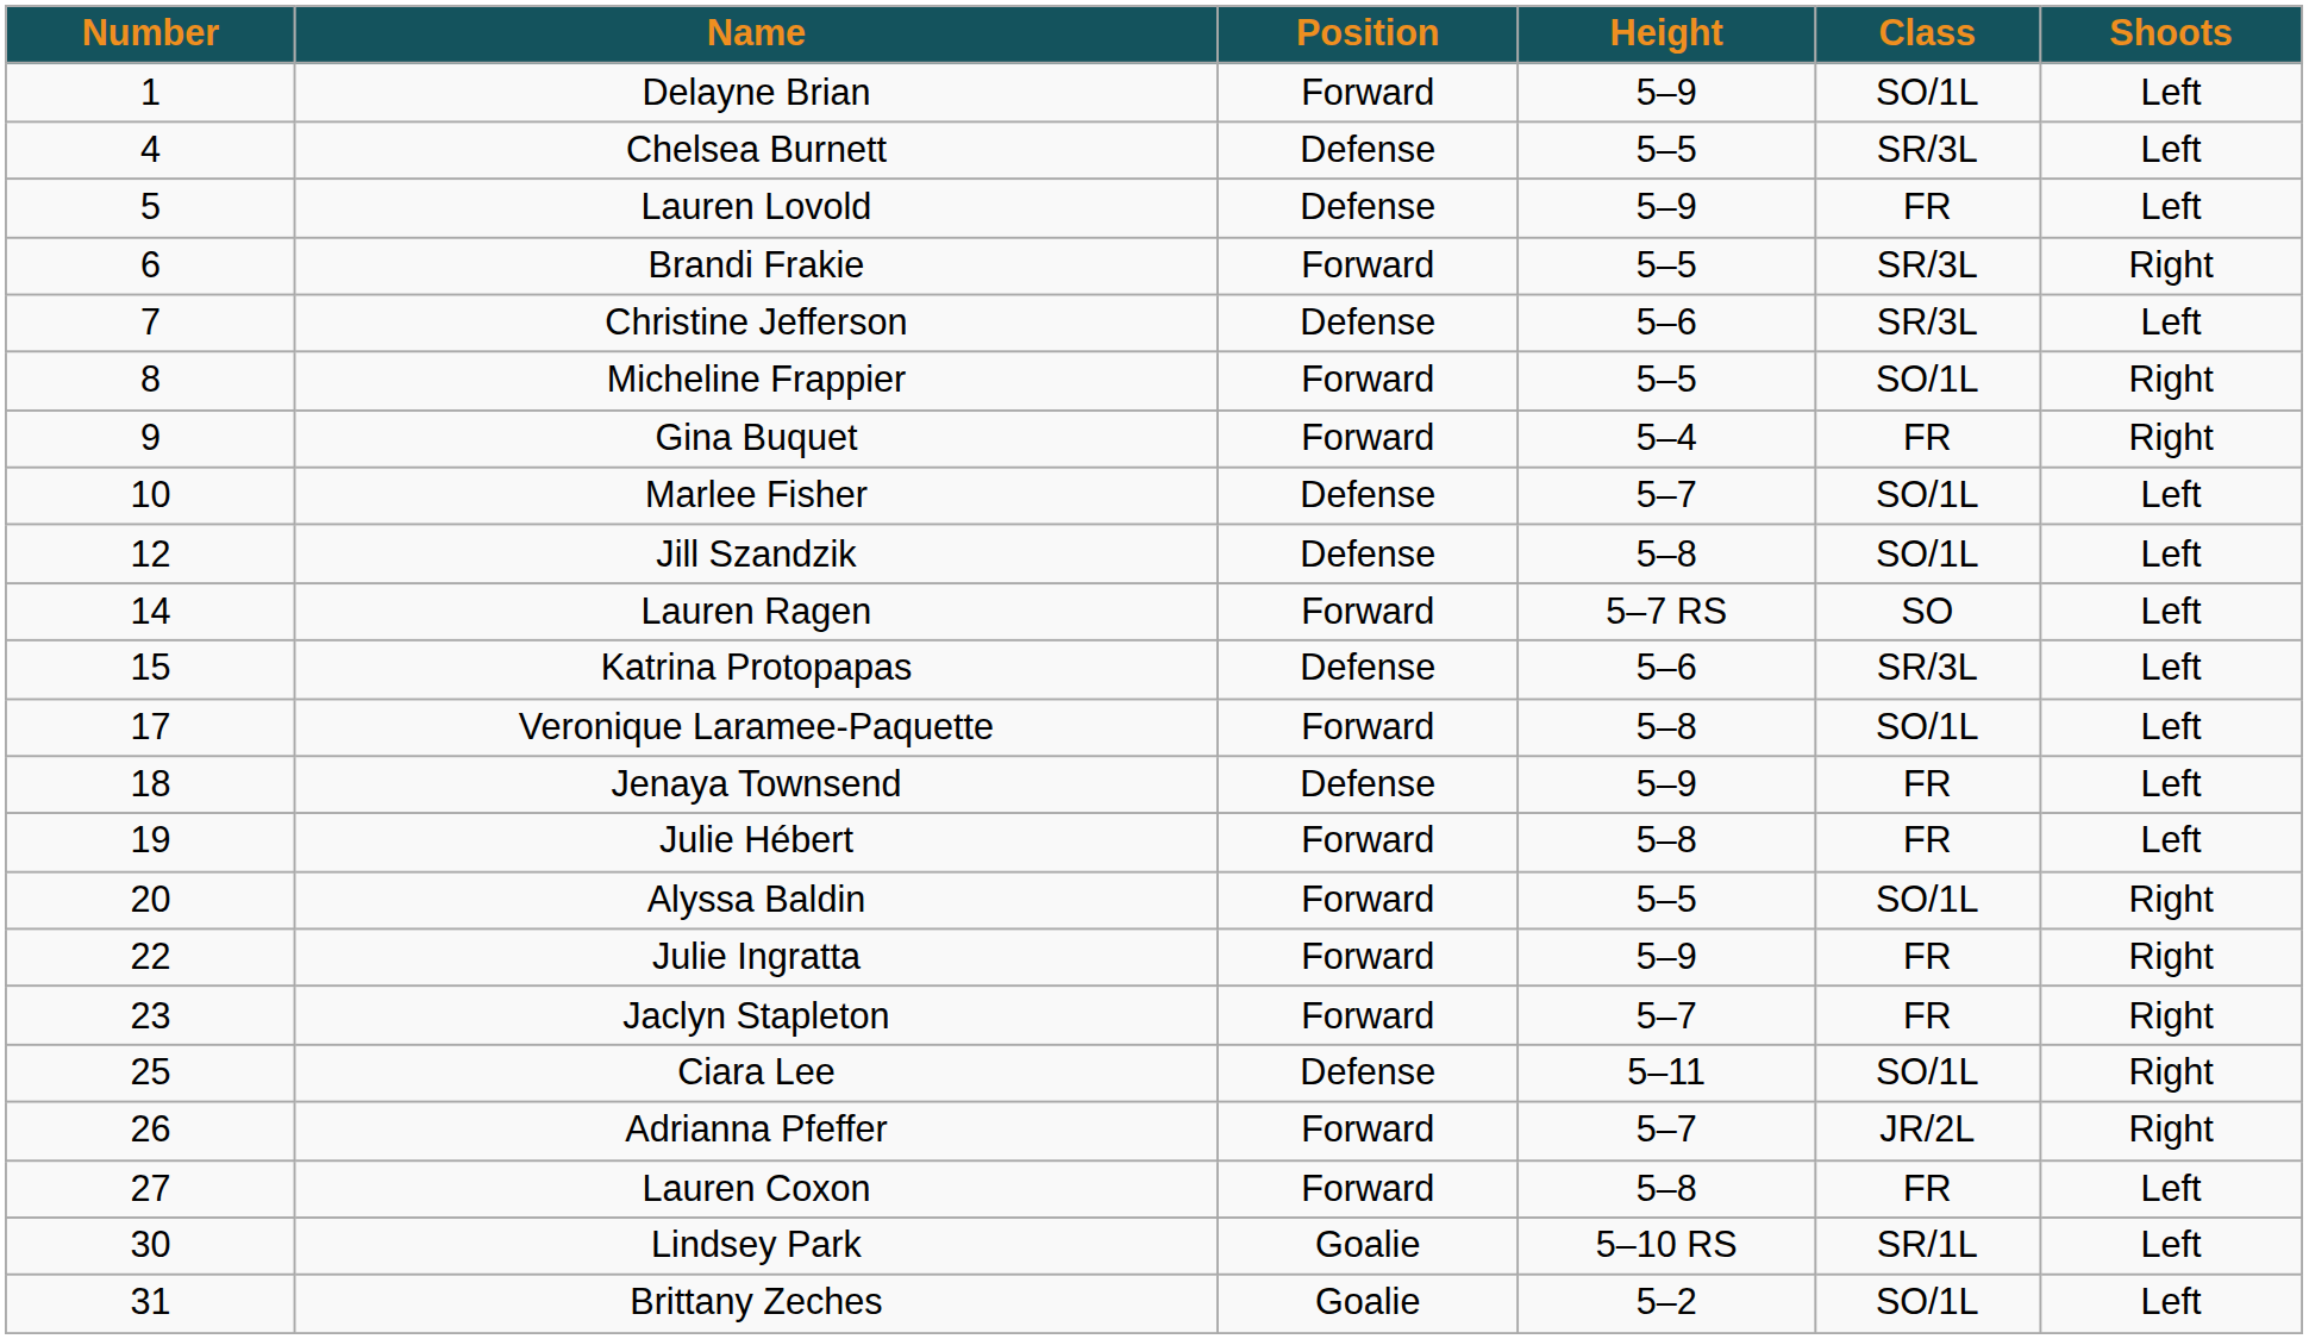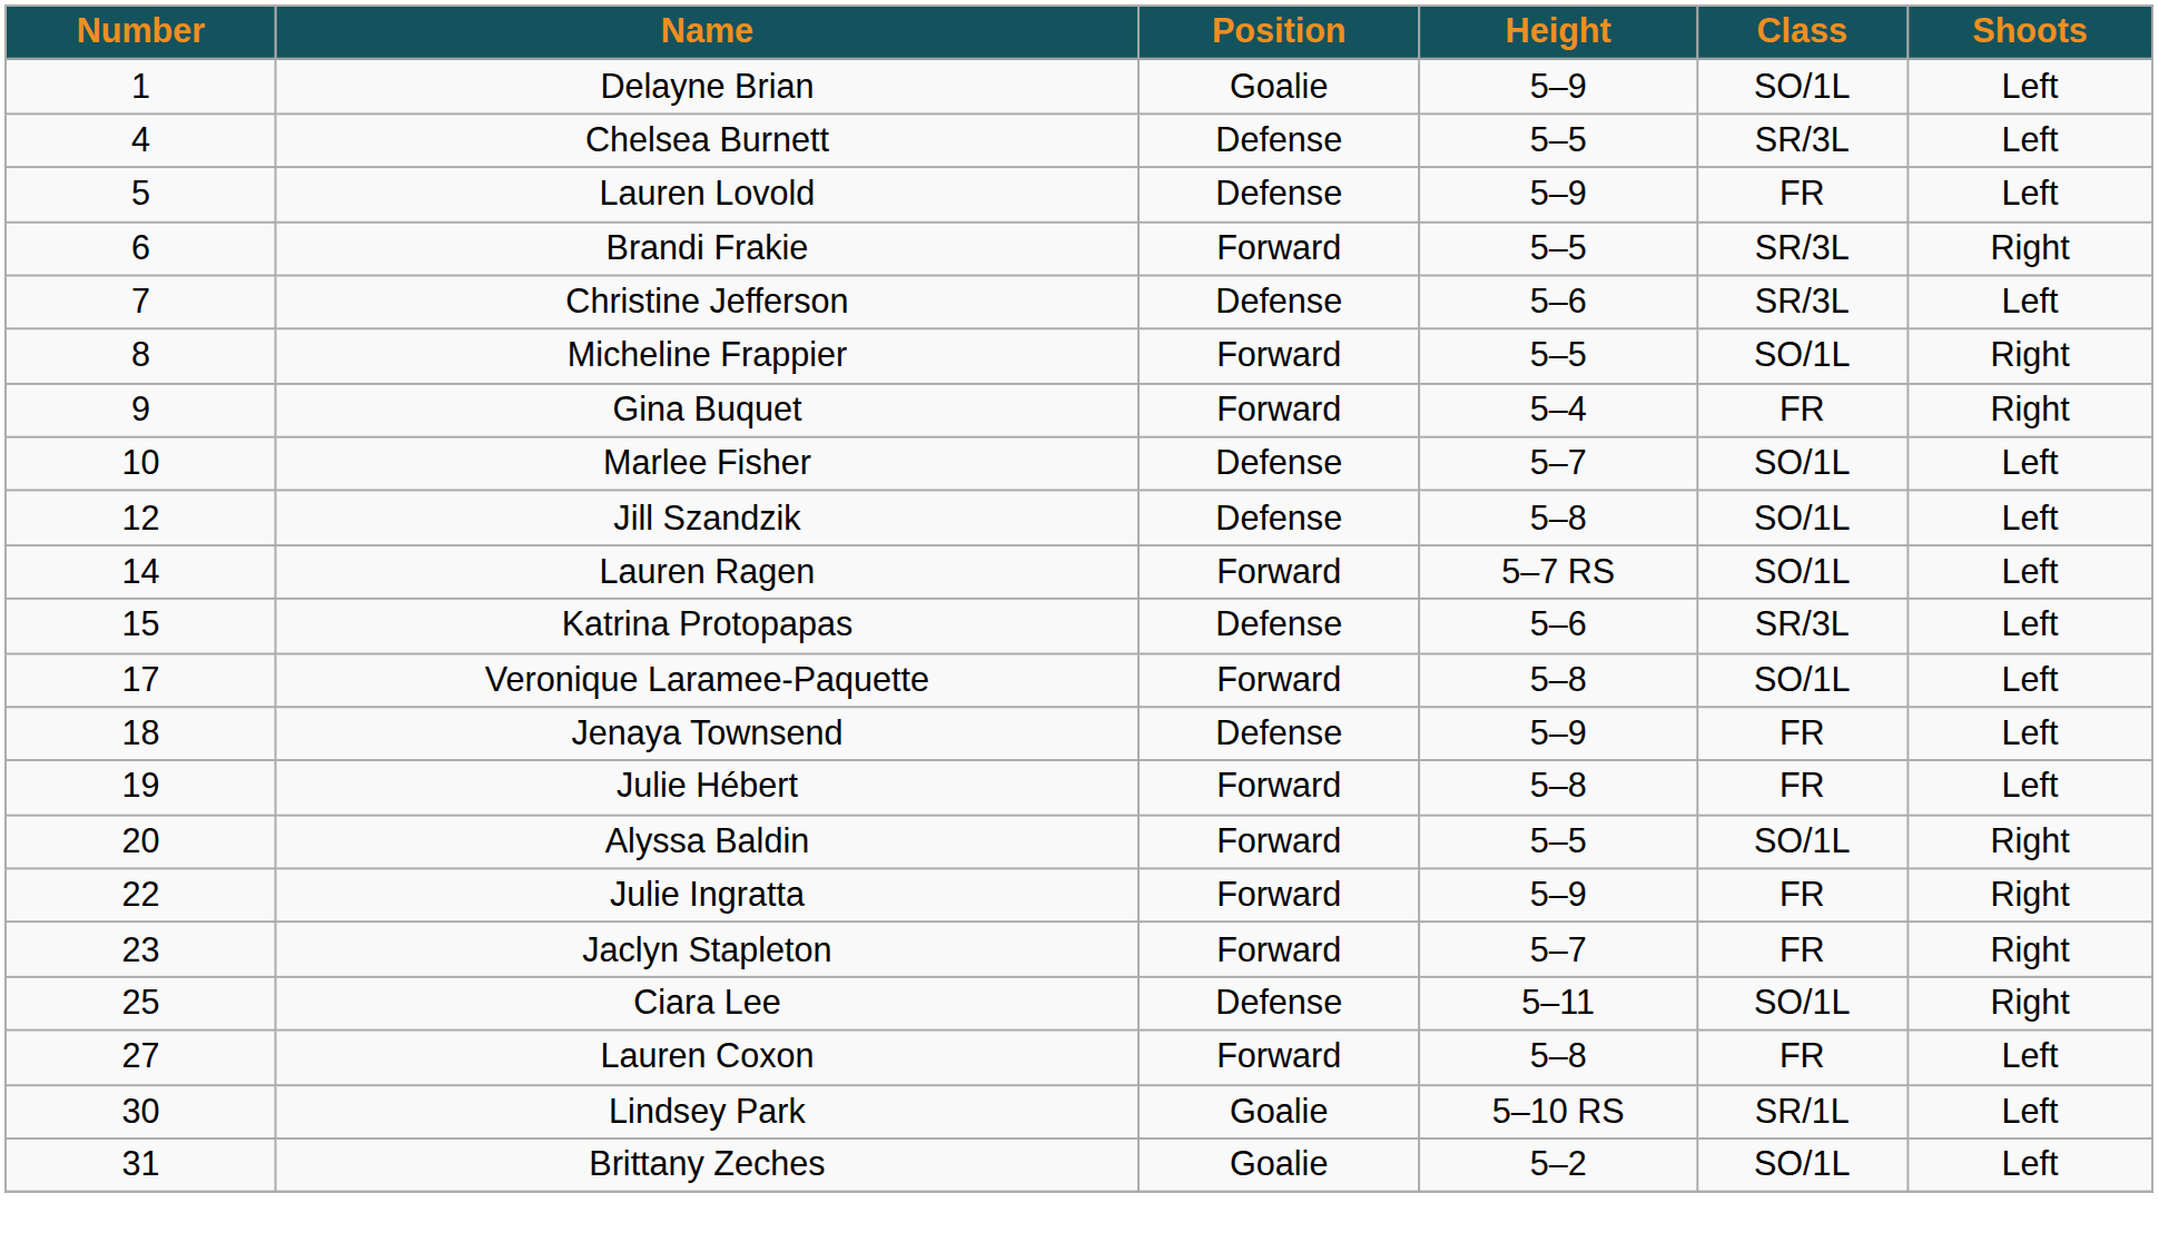 <table class="wikitable" width="80%">
 <tr align="center"  style=" background:#14535D; color:#EF8F1F;">
 <td><strong>Number</strong></td>
 <td><strong>Name</strong></td>
 <td><strong>Position</strong></td>
 <td><strong>Height</strong></td>
 <td><strong>Class</strong></td>
 <td><strong>Shoots</strong></td>
 </tr>
 <tr align="center" bgcolor="">
 <td>1</td>
 <td>Delayne Brian</td>
-<td>Forward</td>
+<td>Goalie</td>
 <td>5–9</td>
 <td>SO/1L</td>
 <td>Left</td>
 </tr>
 <tr align="center" bgcolor="">
 <td>4</td>
 <td>Chelsea Burnett</td>
 <td>Defense</td>
 <td>5–5</td>
 <td>SR/3L</td>
 <td>Left</td>
 </tr>
 <tr align="center" bgcolor="">
 <td>5</td>
 <td>Lauren Lovold</td>
 <td>Defense</td>
 <td>5–9</td>
 <td>FR</td>
 <td>Left</td>
 </tr>
 <tr align="center" bgcolor="">
 <td>6</td>
 <td>Brandi Frakie</td>
 <td>Forward</td>
 <td>5–5</td>
 <td>SR/3L</td>
 <td>Right</td>
 </tr>
 <tr align="center" bgcolor="">
 <td>7</td>
 <td>Christine Jefferson</td>
 <td>Defense</td>
 <td>5–6</td>
 <td>SR/3L</td>
 <td>Left</td>
 </tr>
 <tr align="center" bgcolor="">
 <td>8</td>
 <td>Micheline Frappier</td>
 <td>Forward</td>
 <td>5–5</td>
 <td>SO/1L</td>
 <td>Right</td>
 </tr>
 <tr align="center" bgcolor="">
 <td>9</td>
 <td>Gina Buquet</td>
 <td>Forward</td>
 <td>5–4</td>
 <td>FR</td>
 <td>Right</td>
 </tr>
 <tr align="center" bgcolor="">
 <td>10</td>
 <td>Marlee Fisher</td>
 <td>Defense</td>
 <td>5–7</td>
 <td>SO/1L</td>
 <td>Left</td>
 </tr>
 <tr align="center" bgcolor="">
 <td>12</td>
 <td>Jill Szandzik</td>
 <td>Defense</td>
 <td>5–8</td>
 <td>SO/1L</td>
 <td>Left</td>
 </tr>
 <tr align="center" bgcolor="">
 <td>14</td>
 <td>Lauren Ragen</td>
 <td>Forward</td>
 <td>5–7	RS</td>
-<td>SO</td>
+<td>SO/1L</td>
 <td>Left</td>
 </tr>
 <tr align="center" bgcolor="">
 <td>15</td>
 <td>Katrina Protopapas</td>
 <td>Defense</td>
 <td>5–6</td>
 <td>SR/3L</td>
 <td>Left</td>
 </tr>
 <tr align="center" bgcolor="">
 <td>17</td>
 <td>Veronique Laramee-Paquette</td>
 <td>Forward</td>
 <td>5–8</td>
 <td>SO/1L</td>
 <td>Left</td>
 </tr>
 <tr align="center" bgcolor="">
 <td>18</td>
 <td>Jenaya Townsend</td>
 <td>Defense</td>
 <td>5–9</td>
 <td>FR</td>
 <td>Left</td>
 </tr>
 <tr align="center" bgcolor="">
 <td>19</td>
 <td>Julie Hébert</td>
 <td>Forward</td>
 <td>5–8</td>
 <td>FR</td>
 <td>Left</td>
 </tr>
 <tr align="center" bgcolor="">
 <td>20</td>
 <td>Alyssa Baldin</td>
 <td>Forward</td>
 <td>5–5</td>
 <td>SO/1L</td>
 <td>Right</td>
 </tr>
 <tr align="center" bgcolor="">
 <td>22</td>
 <td>Julie Ingratta</td>
 <td>Forward</td>
 <td>5–9</td>
 <td>FR</td>
 <td>Right</td>
 </tr>
 <tr align="center" bgcolor="">
 <td>23</td>
 <td>Jaclyn Stapleton</td>
 <td>Forward</td>
 <td>5–7</td>
 <td>FR</td>
 <td>Right</td>
 </tr>
 <tr align="center" bgcolor="">
 <td>25</td>
 <td>Ciara Lee</td>
 <td>Defense</td>
 <td>5–11</td>
 <td>SO/1L</td>
 <td>Right</td>
 </tr>
 <tr align="center" bgcolor="">
-<td>26</td>
-<td>Adrianna Pfeffer</td>
-<td>Forward</td>
-<td>5–7</td>
-<td>JR/2L</td>
-<td>Right</td>
-</tr>
-<tr align="center" bgcolor="">
 <td>27</td>
 <td>Lauren Coxon</td>
 <td>Forward</td>
 <td>5–8</td>
 <td>FR</td>
 <td>Left</td>
 </tr>
 <tr align="center" bgcolor="">
 <td>30</td>
 <td>Lindsey Park</td>
 <td>Goalie</td>
 <td>5–10	RS</td>
 <td>SR/1L</td>
 <td>Left</td>
 </tr>
 <tr align="center" bgcolor="">
 <td>31</td>
 <td>Brittany Zeches</td>
 <td>Goalie</td>
 <td>5–2</td>
 <td>SO/1L</td>
 <td>Left</td>
 </tr>
 <tr align="center" bgcolor="">
 </tr>
 </table>
